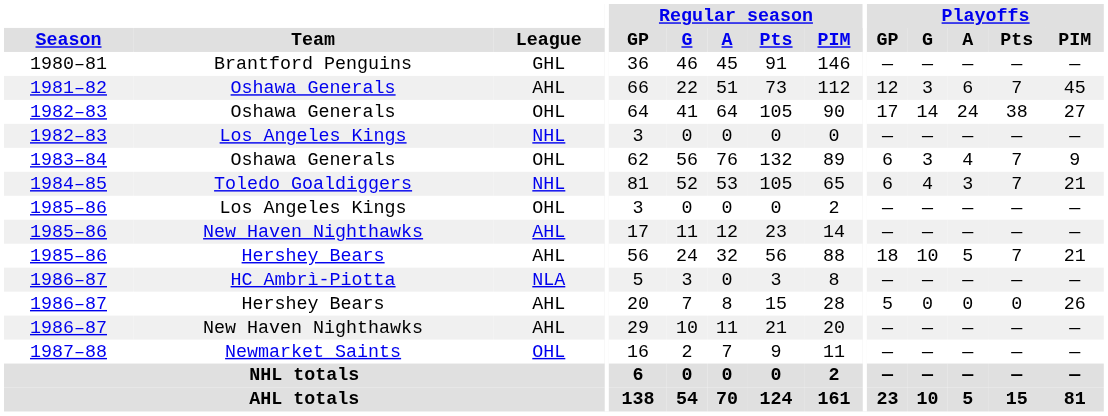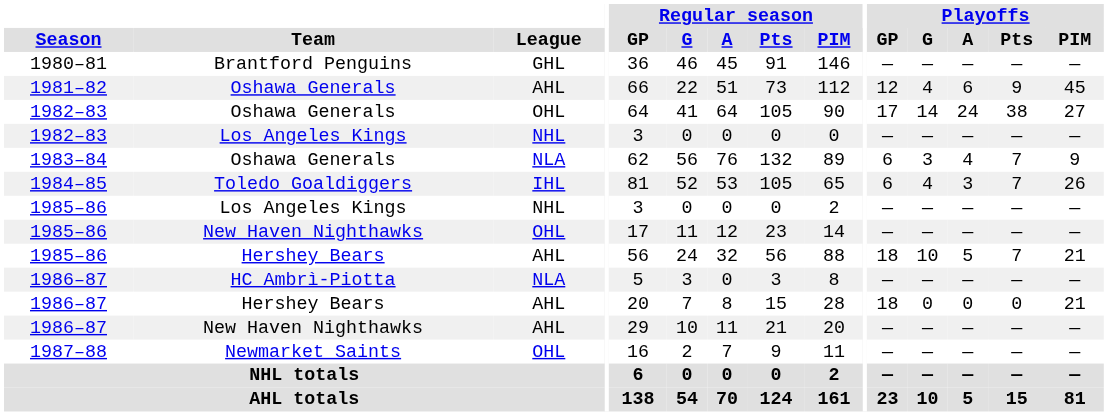 <table border="0" cellpadding="1" cellspacing="0" style="text-align:center; width:60em">
 <tr bgcolor="#e0e0e0">
 <th colspan="3" bgcolor="#ffffff"></th>
 <th rowspan="99" bgcolor="#ffffff"></th>
 <th colspan="5"><a href='#'>Regular season</a></th>
 <th rowspan="99" bgcolor="#ffffff"></th>
 <th colspan="5"><a href='#'>Playoffs</a></th>
 </tr>
 <tr bgcolor="#e0e0e0">
 <th><a href='#'>Season</a></th>
 <th>Team</th>
 <th>League</th>
 <th>GP</th>
 <th><a href='#'>G</a></th>
 <th><a href='#'>A</a></th>
 <th><a href='#'>Pts</a></th>
 <th><a href='#'>PIM</a></th>
 <th>GP</th>
 <th>G</th>
 <th>A</th>
 <th>Pts</th>
 <th>PIM</th>
 </tr>
 <tr>
 <td>1980–81</td>
 <td>Brantford Penguins</td>
 <td>GHL</td>
 <td>36</td>
 <td>46</td>
 <td>45</td>
 <td>91</td>
 <td>146</td>
 <td>—</td>
 <td>—</td>
 <td>—</td>
 <td>—</td>
 <td>—</td>
 </tr>
 <tr bgcolor="#f0f0f0">
 <td><a href='#'>1981–82</a></td>
 <td><a href='#'>Oshawa Generals</a></td>
 <td>AHL</td>
 <td>66</td>
 <td>22</td>
 <td>51</td>
 <td>73</td>
 <td>112</td>
 <td>12</td>
-<td>3</td>
+<td>4</td>
 <td>6</td>
-<td>7</td>
+<td>9</td>
 <td>45</td>
 </tr>
 <tr>
 <td><a href='#'>1982–83</a></td>
 <td>Oshawa Generals</td>
 <td>OHL</td>
 <td>64</td>
 <td>41</td>
 <td>64</td>
 <td>105</td>
 <td>90</td>
 <td>17</td>
 <td>14</td>
 <td>24</td>
 <td>38</td>
 <td>27</td>
 </tr>
 <tr bgcolor="#f0f0f0">
 <td><a href='#'>1982–83</a></td>
 <td><a href='#'>Los Angeles Kings</a></td>
 <td><a href='#'>NHL</a></td>
 <td>3</td>
 <td>0</td>
 <td>0</td>
 <td>0</td>
 <td>0</td>
 <td>—</td>
 <td>—</td>
 <td>—</td>
 <td>—</td>
 <td>—</td>
 </tr>
 <tr>
 <td><a href='#'>1983–84</a></td>
 <td>Oshawa Generals</td>
-<td>OHL</td>
+<td><a href='#'>NLA</a></td>
 <td>62</td>
 <td>56</td>
 <td>76</td>
 <td>132</td>
 <td>89</td>
 <td>6</td>
 <td>3</td>
 <td>4</td>
 <td>7</td>
 <td>9</td>
 </tr>
 <tr bgcolor="#f0f0f0">
 <td><a href='#'>1984–85</a></td>
 <td><a href='#'>Toledo Goaldiggers</a></td>
-<td><a href='#'>NHL</a></td>
+<td><a href='#'>IHL</a></td>
 <td>81</td>
 <td>52</td>
 <td>53</td>
 <td>105</td>
 <td>65</td>
 <td>6</td>
 <td>4</td>
 <td>3</td>
 <td>7</td>
-<td>21</td>
+<td>26</td>
 </tr>
 <tr>
 <td><a href='#'>1985–86</a></td>
 <td>Los Angeles Kings</td>
-<td>OHL</td>
+<td>NHL</td>
 <td>3</td>
 <td>0</td>
 <td>0</td>
 <td>0</td>
 <td>2</td>
 <td>—</td>
 <td>—</td>
 <td>—</td>
 <td>—</td>
 <td>—</td>
 </tr>
 <tr bgcolor="#f0f0f0">
 <td><a href='#'>1985–86</a></td>
 <td><a href='#'>New Haven Nighthawks</a></td>
-<td><a href='#'>AHL</a></td>
+<td><a href='#'>OHL</a></td>
 <td>17</td>
 <td>11</td>
 <td>12</td>
 <td>23</td>
 <td>14</td>
 <td>—</td>
 <td>—</td>
 <td>—</td>
 <td>—</td>
 <td>—</td>
 </tr>
 <tr>
 <td><a href='#'>1985–86</a></td>
 <td><a href='#'>Hershey Bears</a></td>
 <td>AHL</td>
 <td>56</td>
 <td>24</td>
 <td>32</td>
 <td>56</td>
 <td>88</td>
 <td>18</td>
 <td>10</td>
 <td>5</td>
 <td>7</td>
 <td>21</td>
 </tr>
 <tr bgcolor="#f0f0f0">
 <td><a href='#'>1986–87</a></td>
 <td><a href='#'>HC Ambrì-Piotta</a></td>
 <td><a href='#'>NLA</a></td>
 <td>5</td>
 <td>3</td>
 <td>0</td>
 <td>3</td>
 <td>8</td>
 <td>—</td>
 <td>—</td>
 <td>—</td>
 <td>—</td>
 <td>—</td>
 </tr>
 <tr>
 <td><a href='#'>1986–87</a></td>
 <td>Hershey Bears</td>
 <td>AHL</td>
 <td>20</td>
 <td>7</td>
 <td>8</td>
 <td>15</td>
 <td>28</td>
-<td>5</td>
+<td>18</td>
 <td>0</td>
 <td>0</td>
 <td>0</td>
-<td>26</td>
+<td>21</td>
 </tr>
 <tr bgcolor="#f0f0f0">
 <td><a href='#'>1986–87</a></td>
 <td>New Haven Nighthawks</td>
 <td>AHL</td>
 <td>29</td>
 <td>10</td>
 <td>11</td>
 <td>21</td>
 <td>20</td>
 <td>—</td>
 <td>—</td>
 <td>—</td>
 <td>—</td>
 <td>—</td>
 </tr>
 <tr>
 <td><a href='#'>1987–88</a></td>
 <td><a href='#'>Newmarket Saints</a></td>
 <td><a href='#'>OHL</a></td>
 <td>16</td>
 <td>2</td>
 <td>7</td>
 <td>9</td>
 <td>11</td>
 <td>—</td>
 <td>—</td>
 <td>—</td>
 <td>—</td>
 <td>—</td>
 </tr>
 <tr>
 </tr>
 <tr ALIGN="center" bgcolor="#e0e0e0">
 <th colspan="3">NHL totals</th>
 <th ALIGN="center">6</th>
 <th ALIGN="center">0</th>
 <th ALIGN="center">0</th>
 <th ALIGN="center">0</th>
 <th ALIGN="center">2</th>
 <th ALIGN="center">—</th>
 <th ALIGN="center">—</th>
 <th ALIGN="center">—</th>
 <th ALIGN="center">—</th>
 <th ALIGN="center">—</th>
 </tr>
 <tr>
 </tr>
 <tr ALIGN="center" bgcolor="#e0e0e0">
 <th colspan="3">AHL totals</th>
 <th ALIGN="center">138</th>
 <th ALIGN="center">54</th>
 <th ALIGN="center">70</th>
 <th ALIGN="center">124</th>
 <th ALIGN="center">161</th>
 <th ALIGN="center">23</th>
 <th ALIGN="center">10</th>
 <th ALIGN="center">5</th>
 <th ALIGN="center">15</th>
 <th ALIGN="center">81</th>
 </tr>
 </table>
